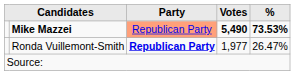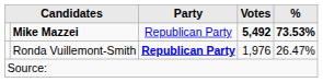 <table class=wikitable style="font-size:95%; text-align:right;">
 <tr>
 <th style="background-color:#E9E9E9" align=center colspan=2>Candidates</th>
 <th style="background-color:#E9E9E9" align=center>Party</th>
 <th style="background-color:#E9E9E9" align=center>Votes</th>
 <th style="background-color:#E9E9E9" align=center>%</th>
 </tr>
 <tr>
 <td></td>
 <td align=left><strong>Mike Mazzei</strong></td>
-<td align=center style="background: lightsalmon;"><a href='#'>Republican Party</a></td>
-<td><strong>5,490</strong></td>
+<td align=center><a href='#'>Republican Party</a></td>
+<td><strong>5,492</strong></td>
 <td><strong>73.53%</strong></td>
 </tr>
 <tr>
 <td></td>
 <td align=left>Ronda Vuillemont-Smith</td>
 <td align=center><strong><a href='#'>Republican Party</a></strong></td>
-<td>1,977</td>
+<td>1,976</td>
 <td>26.47%</td>
 </tr>
 <tr>
 <td align="left" colspan=6>Source:</td>
 </tr>
 </table>
